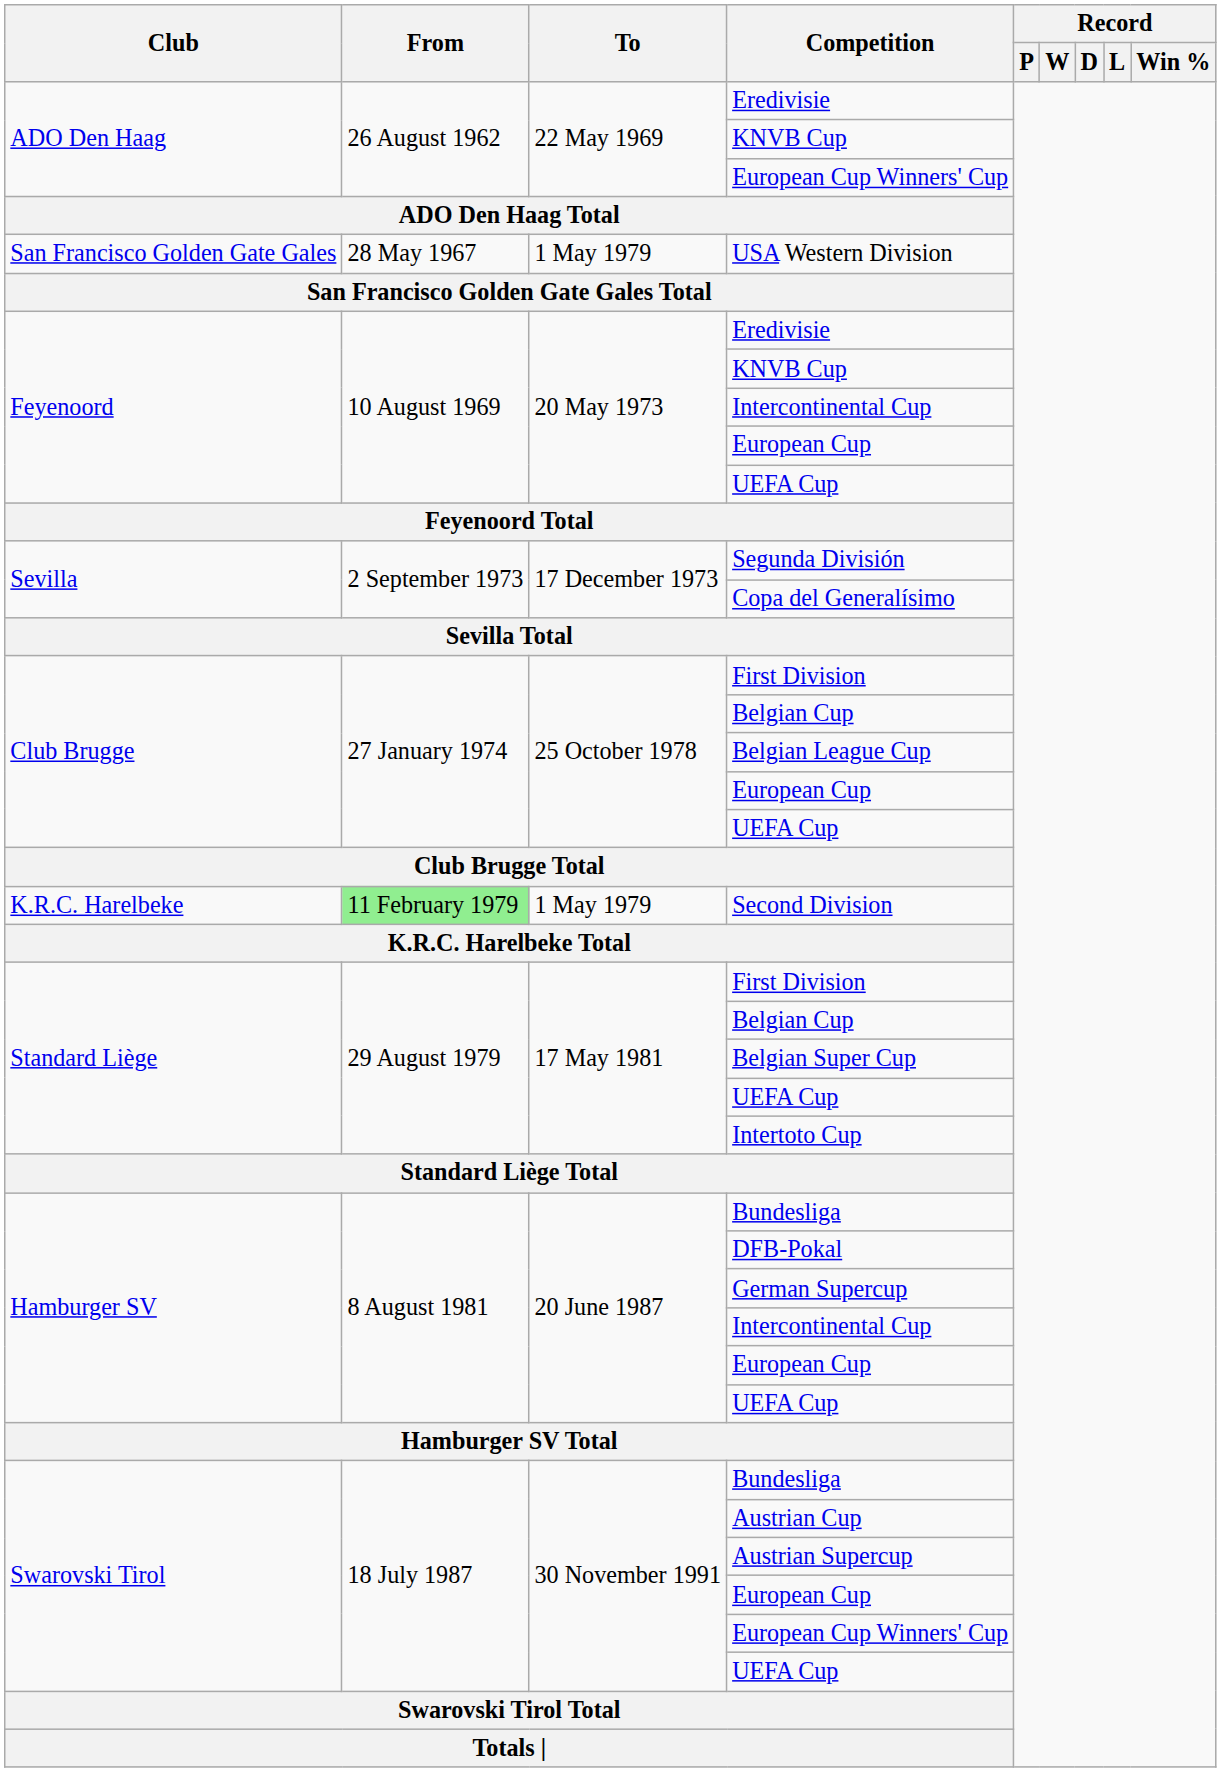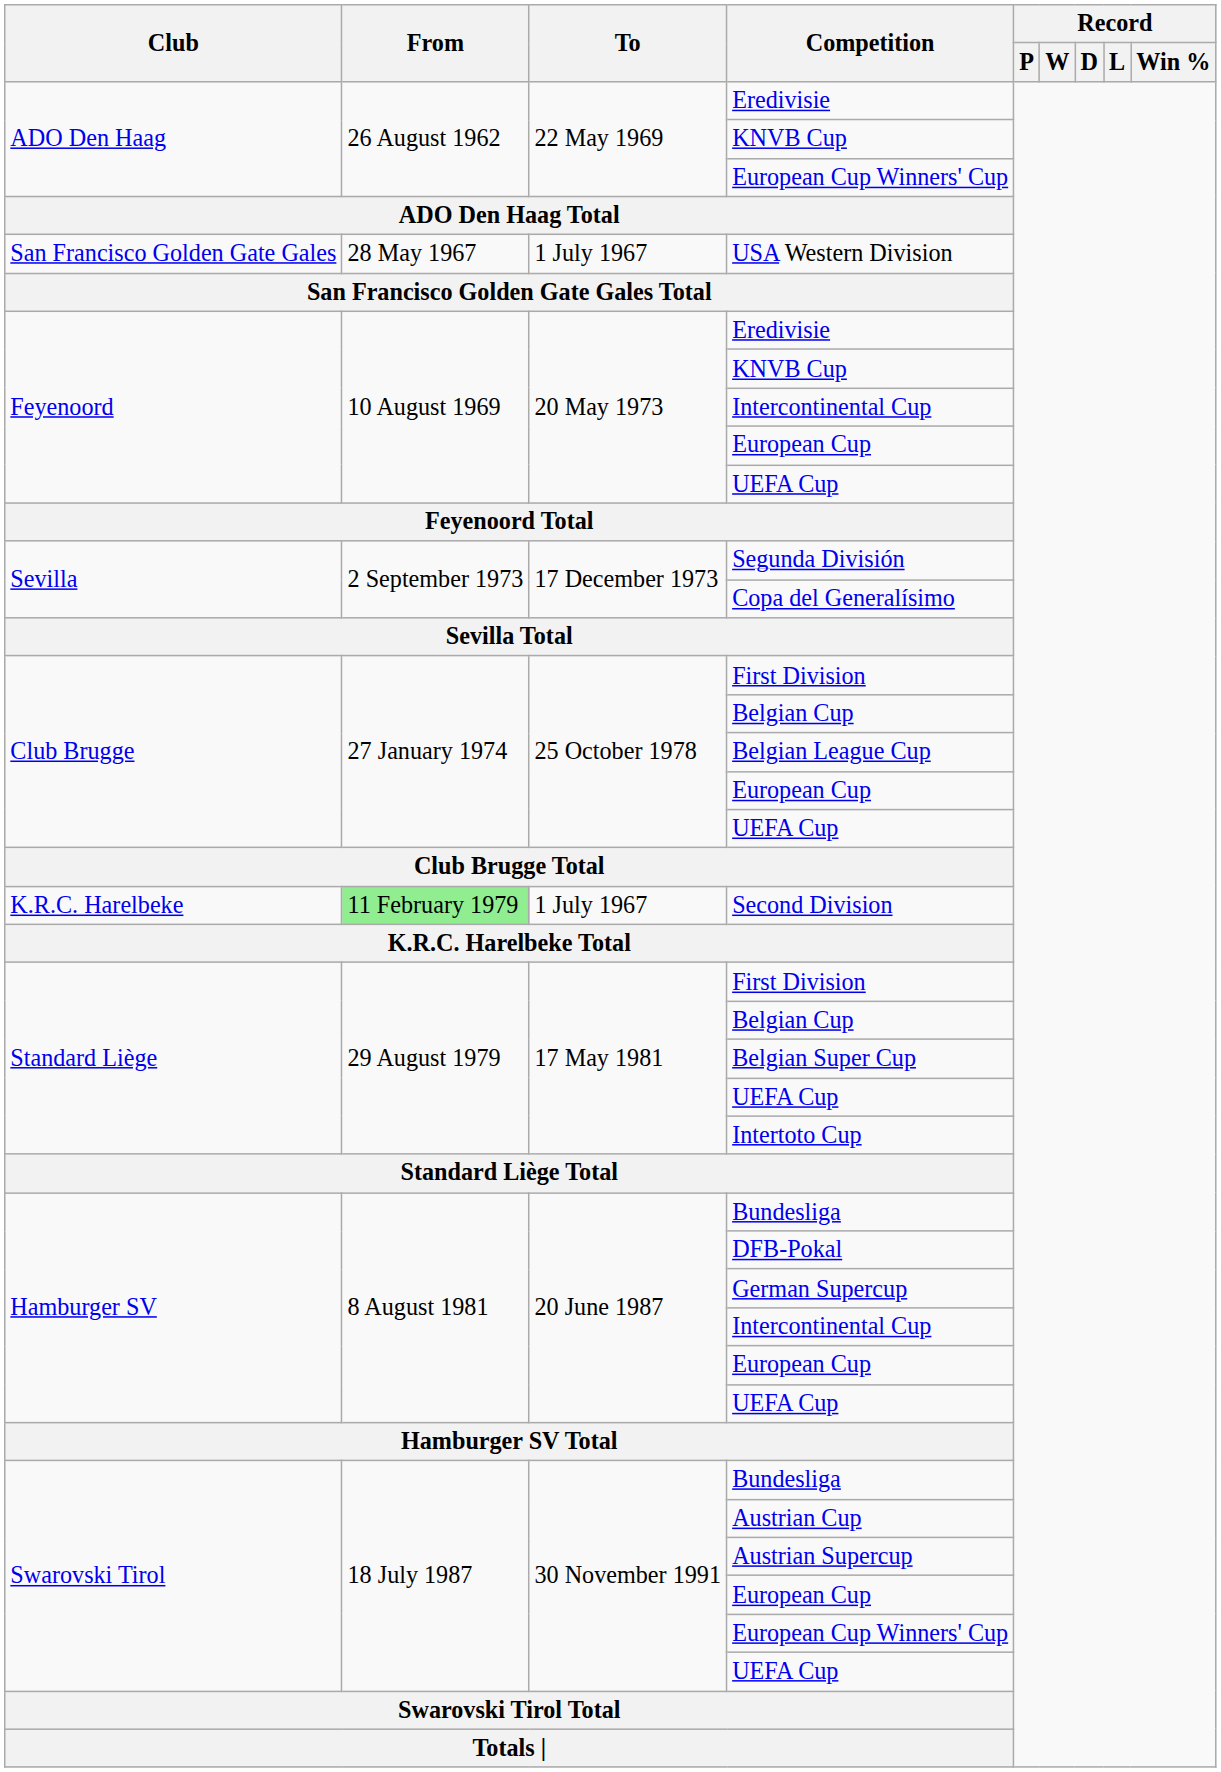 <table class="wikitable collapsible collapsed">
 <tr>
 <th rowspan=2>Club</th>
 <th rowspan=2>From</th>
 <th rowspan=2>To</th>
 <th rowspan=2>Competition</th>
 <th colspan=5>Record</th>
 </tr>
 <tr>
 <th>P</th>
 <th>W</th>
 <th>D</th>
 <th>L</th>
 <th>Win %</th>
 </tr>
 <tr>
 <td rowspan=3 align=left><a href='#'>ADO Den Haag</a></td>
 <td rowspan=3 align=left>26 August 1962</td>
 <td rowspan=3 align=left>22 May 1969</td>
 <td align=left><a href='#'>Eredivisie</a><br></td>
 </tr>
 <tr>
 <td align=left><a href='#'>KNVB Cup</a><br></td>
 </tr>
 <tr>
 <td align=left><a href='#'>European Cup Winners' Cup</a><br></td>
 </tr>
 <tr>
 <th colspan="4">ADO Den Haag Total<br></th>
 </tr>
 <tr>
 <td rowspan=1 align=left><a href='#'>San Francisco Golden Gate Gales</a></td>
 <td rowspan=1 align=left>28 May 1967</td>
-<td rowspan=1 align=left>1 May 1979</td>
+<td rowspan=1 align=left>1 July 1967</td>
 <td align=left><a href='#'>USA</a> Western Division<br></td>
 </tr>
 <tr>
 <th colspan="4">San Francisco Golden Gate Gales Total<br></th>
 </tr>
 <tr>
 <td rowspan=5 align=left><a href='#'>Feyenoord</a></td>
 <td rowspan=5 align=left>10 August 1969</td>
 <td rowspan=5 align=left>20 May 1973</td>
 <td align=left><a href='#'>Eredivisie</a><br></td>
 </tr>
 <tr>
 <td align=left><a href='#'>KNVB Cup</a><br></td>
 </tr>
 <tr>
 <td align=left><a href='#'>Intercontinental Cup</a><br></td>
 </tr>
 <tr>
 <td align=left><a href='#'>European Cup</a><br></td>
 </tr>
 <tr>
 <td align=left><a href='#'>UEFA Cup</a><br></td>
 </tr>
 <tr>
 <th colspan="4">Feyenoord Total<br></th>
 </tr>
 <tr>
 <td rowspan=2 align=left><a href='#'>Sevilla</a></td>
 <td rowspan=2 align=left>2 September 1973</td>
 <td rowspan=2 align=left>17 December 1973</td>
 <td align=left><a href='#'>Segunda División</a><br></td>
 </tr>
 <tr>
 <td align=left><a href='#'>Copa del Generalísimo</a><br></td>
 </tr>
 <tr>
 <th colspan="4">Sevilla Total<br></th>
 </tr>
 <tr>
 <td rowspan=5 align=left><a href='#'>Club Brugge</a></td>
 <td rowspan=5 align=left>27 January 1974</td>
 <td rowspan=5 align=left>25 October 1978</td>
 <td align=left><a href='#'>First Division</a><br></td>
 </tr>
 <tr>
 <td align=left><a href='#'>Belgian Cup</a><br></td>
 </tr>
 <tr>
 <td align=left><a href='#'>Belgian League Cup</a><br></td>
 </tr>
 <tr>
 <td align=left><a href='#'>European Cup</a><br></td>
 </tr>
 <tr>
 <td align=left><a href='#'>UEFA Cup</a><br></td>
 </tr>
 <tr>
 <th colspan="4">Club Brugge Total<br></th>
 </tr>
 <tr>
 <td rowspan=1 align=left><a href='#'>K.R.C. Harelbeke</a></td>
 <td rowspan=1 align=left style="background: lightgreen;">11 February 1979</td>
-<td rowspan=1 align=left>1 May 1979</td>
+<td rowspan=1 align=left>1 July 1967</td>
 <td align=left><a href='#'>Second Division</a><br></td>
 </tr>
 <tr>
 <th colspan="4">K.R.C. Harelbeke Total<br></th>
 </tr>
 <tr>
 <td rowspan=5 align=left><a href='#'>Standard Liège</a></td>
 <td rowspan=5 align=left>29 August 1979</td>
 <td rowspan=5 align=left>17 May 1981</td>
 <td align=left><a href='#'>First Division</a><br></td>
 </tr>
 <tr>
 <td align=left><a href='#'>Belgian Cup</a><br></td>
 </tr>
 <tr>
 <td align=left><a href='#'>Belgian Super Cup</a><br></td>
 </tr>
 <tr>
 <td align=left><a href='#'>UEFA Cup</a><br></td>
 </tr>
 <tr>
 <td align=left><a href='#'>Intertoto Cup</a><br></td>
 </tr>
 <tr>
 <th colspan="4">Standard Liège Total<br></th>
 </tr>
 <tr>
 <td rowspan=6 align=left><a href='#'>Hamburger SV</a></td>
 <td rowspan=6 align=left>8 August 1981</td>
 <td rowspan=6 align=left>20 June 1987</td>
 <td align=left><a href='#'>Bundesliga</a><br></td>
 </tr>
 <tr>
 <td align=left><a href='#'>DFB-Pokal</a><br></td>
 </tr>
 <tr>
 <td align=left><a href='#'>German Supercup</a><br></td>
 </tr>
 <tr>
 <td align=left><a href='#'>Intercontinental Cup</a><br></td>
 </tr>
 <tr>
 <td align=left><a href='#'>European Cup</a><br></td>
 </tr>
 <tr>
 <td align=left><a href='#'>UEFA Cup</a><br></td>
 </tr>
 <tr>
 <th colspan="4">Hamburger SV Total<br></th>
 </tr>
 <tr>
 <td rowspan=6 align=left><a href='#'>Swarovski Tirol</a></td>
 <td rowspan=6 align=left>18 July 1987</td>
 <td rowspan=6 align=left>30 November 1991</td>
 <td align=left><a href='#'>Bundesliga</a><br></td>
 </tr>
 <tr>
 <td align=left><a href='#'>Austrian Cup</a><br></td>
 </tr>
 <tr>
 <td align=left><a href='#'>Austrian Supercup</a><br></td>
 </tr>
 <tr>
 <td align=left><a href='#'>European Cup</a><br></td>
 </tr>
 <tr>
 <td align=left><a href='#'>European Cup Winners' Cup</a><br></td>
 </tr>
 <tr>
 <td align=left><a href='#'>UEFA Cup</a><br></td>
 </tr>
 <tr>
 <th colspan="4">Swarovski Tirol Total<br></th>
 </tr>
 <tr>
 <th colspan="4">Totals |</th>
 </tr>
 </table>
